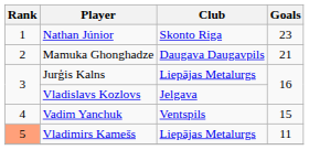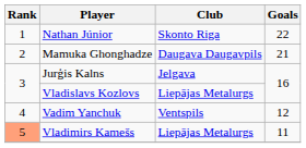 <table class="wikitable">
 <tr>
 <th>Rank</th>
 <th>Player</th>
 <th>Club</th>
 <th>Goals</th>
 </tr>
 <tr>
 <td align="center">1</td>
 <td> <a href='#'>Nathan Júnior</a></td>
 <td><a href='#'>Skonto Riga</a></td>
-<td align="center">23</td>
+<td align="center">22</td>
 </tr>
 <tr>
 <td align="center">2</td>
 <td> Mamuka Ghonghadze</td>
 <td><a href='#'>Daugava Daugavpils</a></td>
 <td align="center">21</td>
 </tr>
 <tr>
 <td align="center" rowspan="2">3</td>
 <td> Jurģis Kalns</td>
-<td><a href='#'>Liepājas Metalurgs</a></td>
+<td><a href='#'>Jelgava</a></td>
 <td align="center" rowspan="2">16</td>
 </tr>
 <tr>
 <td> <a href='#'>Vladislavs Kozlovs</a></td>
-<td><a href='#'>Jelgava</a></td>
+<td><a href='#'>Liepājas Metalurgs</a></td>
 </tr>
 <tr>
 <td align="center">4</td>
 <td> <a href='#'>Vadim Yanchuk</a></td>
 <td><a href='#'>Ventspils</a></td>
-<td align="center">15</td>
+<td align="center">12</td>
 </tr>
 <tr>
 <td align="center" style="background: lightsalmon;">5</td>
 <td> <a href='#'>Vladimirs Kamešs</a></td>
 <td><a href='#'>Liepājas Metalurgs</a></td>
 <td align="center">11</td>
 </tr>
 <tr>
 </tr>
 </table>
